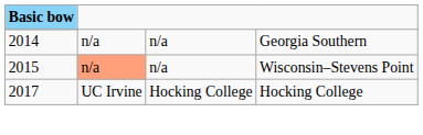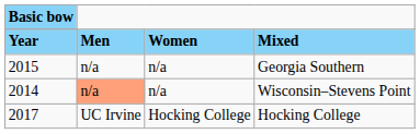 <table class="wikitable" style="font-size:85%;">
 <tr ! style="background-color: #87D3F8;">
 <td><strong>Basic bow</strong></td>
 </tr>
 <tr --->
 </tr>
+<tr ! style="background-color: #87D3F8;">
+<td><strong>Year</strong></td>
+<td><strong>Men</strong></td>
+<td><strong>Women</strong></td>
+<td><strong>Mixed</strong></td>
+</tr>
 <tr --->
-<td>2014</td>
+<td>2015</td>
 <td>n/a</td>
 <td>n/a</td>
 <td>Georgia Southern</td>
 </tr>
 <tr --->
-<td>2015</td>
+<td>2014</td>
 <td style="background: lightsalmon;">n/a</td>
 <td>n/a</td>
 <td>Wisconsin–Stevens Point</td>
 </tr>
 <tr --->
 <td>2017</td>
 <td>UC Irvine</td>
 <td>Hocking College</td>
 <td>Hocking College</td>
 </tr>
 </table>
